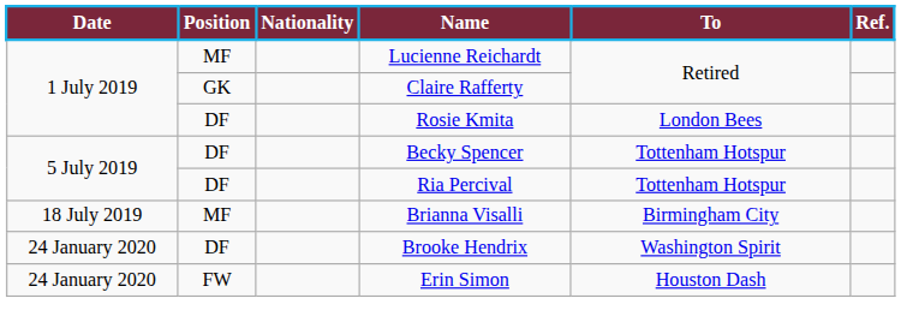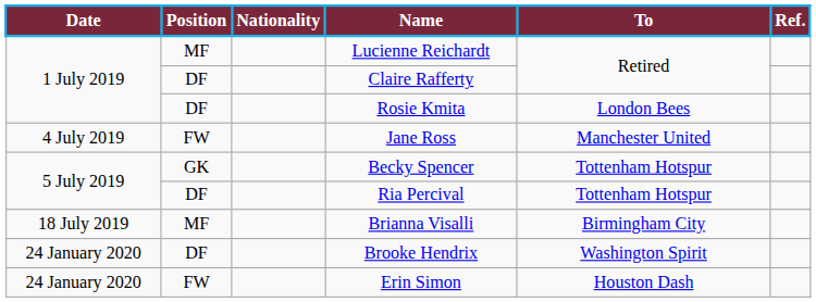 <table class="wikitable" style="text-align:center; font-size:90%; ">
 <tr>
 <th style="background:#7A263A;color:white;border:2px solid #1BB1E7; width:120px;">Date</th>
 <th style="background:#7A263A;color:white;border:2px solid #1BB1E7; width:50px;">Position</th>
 <th style="background:#7A263A;color:white;border:2px solid #1BB1E7; width:50px;">Nationality</th>
 <th style="background:#7A263A;color:white;border:2px solid #1BB1E7; width:150px;">Name</th>
 <th style="background:#7A263A;color:white;border:2px solid #1BB1E7; width:200px;">To</th>
 <th style="background:#7A263A;color:white;border:2px solid #1BB1E7; width:25px;">Ref.</th>
 </tr>
 <tr>
 <td rowspan="3">1 July 2019</td>
 <td>MF</td>
 <td></td>
 <td><a href='#'>Lucienne Reichardt</a></td>
 <td rowspan="2">Retired</td>
 <td></td>
 </tr>
 <tr>
-<td>GK</td>
+<td>DF</td>
 <td></td>
 <td><a href='#'>Claire Rafferty</a></td>
 <td></td>
 </tr>
 <tr>
 <td>DF</td>
 <td></td>
 <td><a href='#'>Rosie Kmita</a></td>
 <td> <a href='#'>London Bees</a></td>
 <td></td>
 </tr>
 <tr>
+<td>4 July 2019</td>
+<td>FW</td>
+<td></td>
+<td><a href='#'>Jane Ross</a></td>
+<td> <a href='#'>Manchester United</a></td>
+<td></td>
+</tr>
+<tr>
 <td rowspan="2">5 July 2019</td>
-<td>DF</td>
+<td>GK</td>
 <td></td>
 <td><a href='#'>Becky Spencer</a></td>
 <td> <a href='#'>Tottenham Hotspur</a></td>
 <td></td>
 </tr>
 <tr>
 <td>DF</td>
 <td></td>
 <td><a href='#'>Ria Percival</a></td>
 <td> <a href='#'>Tottenham Hotspur</a></td>
 <td></td>
 </tr>
 <tr>
 <td>18 July 2019</td>
 <td>MF</td>
 <td></td>
 <td><a href='#'>Brianna Visalli</a></td>
 <td> <a href='#'>Birmingham City</a></td>
 <td></td>
 </tr>
 <tr>
 <td>24 January 2020</td>
 <td>DF</td>
 <td></td>
 <td><a href='#'>Brooke Hendrix</a></td>
 <td> <a href='#'>Washington Spirit</a></td>
 <td></td>
 </tr>
 <tr>
 <td>24 January 2020</td>
 <td>FW</td>
 <td></td>
 <td><a href='#'>Erin Simon</a></td>
 <td> <a href='#'>Houston Dash</a></td>
 <td></td>
 </tr>
 </table>
